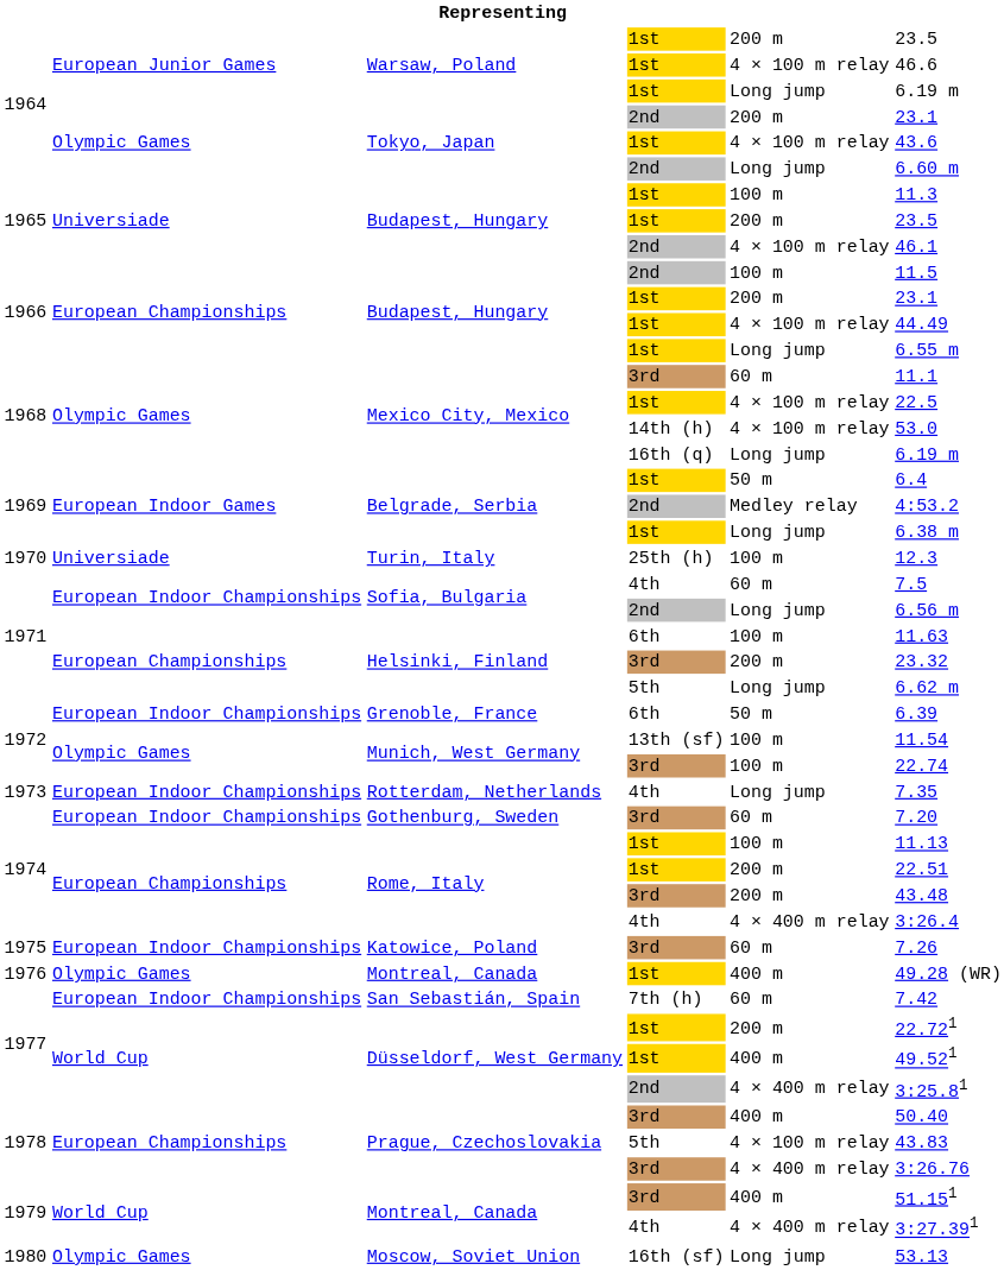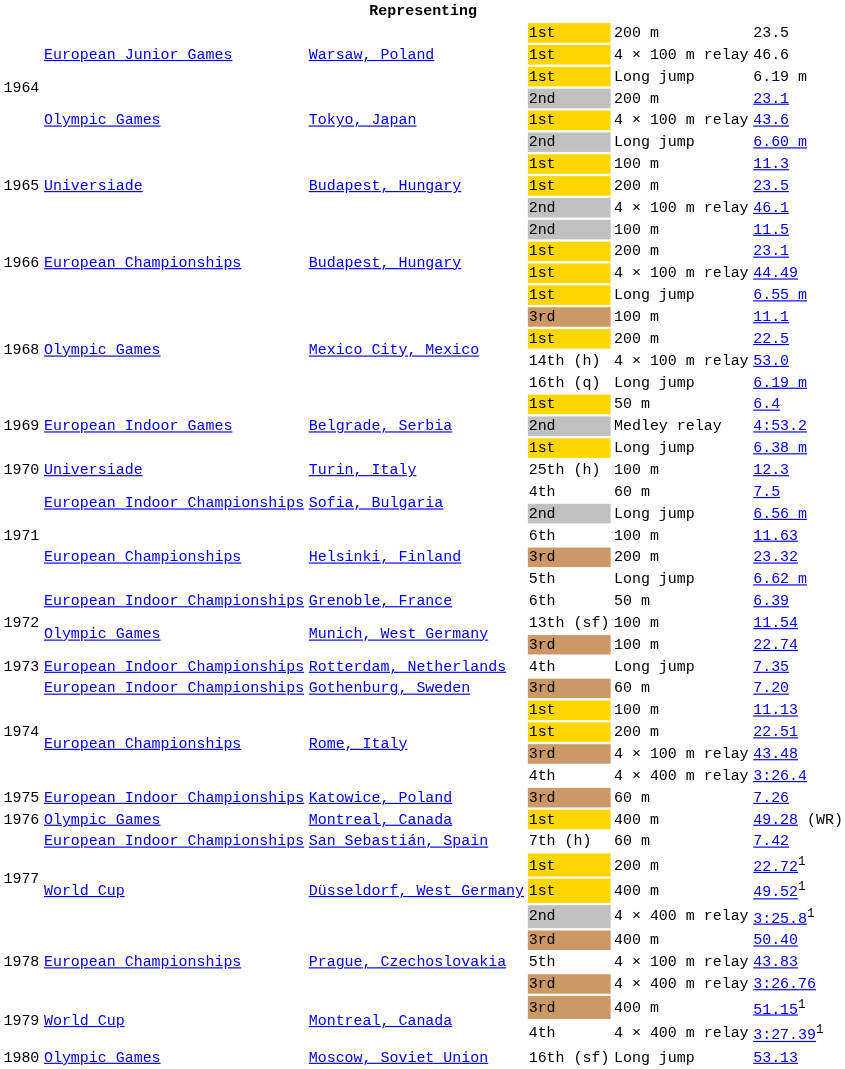 <table>
 <tr>
 <th colspan="6">Representing </th>
 </tr>
 <tr>
 <td rowspan=6>1964</td>
 <td rowspan=3><a href='#'>European Junior Games</a></td>
 <td rowspan=3><a href='#'>Warsaw, Poland</a></td>
 <td bgcolor=gold>1st</td>
 <td>200 m</td>
 <td>23.5</td>
 </tr>
 <tr>
 <td bgcolor=gold>1st</td>
 <td>4 × 100 m relay</td>
 <td>46.6</td>
 </tr>
 <tr>
 <td bgcolor=gold>1st</td>
 <td>Long jump</td>
 <td>6.19 m</td>
 </tr>
 <tr>
 <td rowspan=3><a href='#'>Olympic Games</a></td>
 <td rowspan=3><a href='#'>Tokyo, Japan</a></td>
 <td bgcolor=silver>2nd</td>
 <td>200 m</td>
 <td><a href='#'>23.1</a></td>
 </tr>
 <tr>
 <td bgcolor=gold>1st</td>
 <td>4 × 100 m relay</td>
 <td><a href='#'>43.6</a></td>
 </tr>
 <tr>
 <td bgcolor=silver>2nd</td>
 <td>Long jump</td>
 <td><a href='#'>6.60 m</a></td>
 </tr>
 <tr>
 <td rowspan=3>1965</td>
 <td rowspan=3><a href='#'>Universiade</a></td>
 <td rowspan=3><a href='#'>Budapest, Hungary</a></td>
 <td bgcolor=gold>1st</td>
 <td>100 m</td>
 <td><a href='#'>11.3</a></td>
 </tr>
 <tr>
 <td bgcolor=gold>1st</td>
 <td>200 m</td>
 <td><a href='#'>23.5</a></td>
 </tr>
 <tr>
 <td bgcolor=silver>2nd</td>
 <td>4 × 100 m relay</td>
 <td><a href='#'>46.1</a></td>
 </tr>
 <tr>
 <td rowspan=4>1966</td>
 <td rowspan=4><a href='#'>European Championships</a></td>
 <td rowspan=4><a href='#'>Budapest, Hungary</a></td>
 <td bgcolor=silver>2nd</td>
 <td>100 m</td>
 <td><a href='#'>11.5</a></td>
 </tr>
 <tr>
 <td bgcolor=gold>1st</td>
 <td>200 m</td>
 <td><a href='#'>23.1</a></td>
 </tr>
 <tr>
 <td bgcolor=gold>1st</td>
 <td>4 × 100 m relay</td>
 <td><a href='#'>44.49</a></td>
 </tr>
 <tr>
 <td bgcolor=gold>1st</td>
 <td>Long jump</td>
 <td><a href='#'>6.55 m</a></td>
 </tr>
 <tr>
 <td rowspan=4>1968</td>
 <td rowspan=4><a href='#'>Olympic Games</a></td>
 <td rowspan=4><a href='#'>Mexico City, Mexico</a></td>
 <td bgcolor=cc9966>3rd</td>
-<td>60 m</td>
+<td>100 m</td>
 <td><a href='#'>11.1</a></td>
 </tr>
 <tr>
 <td bgcolor=gold>1st</td>
-<td>4 × 100 m relay</td>
+<td>200 m</td>
 <td><a href='#'>22.5</a></td>
 </tr>
 <tr>
 <td>14th (h)</td>
 <td>4 × 100 m relay</td>
 <td><a href='#'>53.0</a></td>
 </tr>
 <tr>
 <td>16th (q)</td>
 <td>Long jump</td>
 <td><a href='#'>6.19 m</a></td>
 </tr>
 <tr>
 <td rowspan=3>1969</td>
 <td rowspan=3><a href='#'>European Indoor Games</a></td>
 <td rowspan=3><a href='#'>Belgrade, Serbia</a></td>
 <td bgcolor=gold>1st</td>
 <td>50 m</td>
 <td><a href='#'>6.4</a></td>
 </tr>
 <tr>
 <td bgcolor=silver>2nd</td>
 <td>Medley relay</td>
 <td><a href='#'>4:53.2</a></td>
 </tr>
 <tr>
 <td bgcolor=gold>1st</td>
 <td>Long jump</td>
 <td><a href='#'>6.38 m</a></td>
 </tr>
 <tr>
 <td>1970</td>
 <td><a href='#'>Universiade</a></td>
 <td><a href='#'>Turin, Italy</a></td>
 <td>25th (h)</td>
 <td>100 m</td>
 <td><a href='#'>12.3</a></td>
 </tr>
 <tr>
 <td rowspan=5>1971</td>
 <td rowspan=2><a href='#'>European Indoor Championships</a></td>
 <td rowspan=2><a href='#'>Sofia, Bulgaria</a></td>
 <td>4th</td>
 <td>60 m</td>
 <td><a href='#'>7.5</a></td>
 </tr>
 <tr>
 <td bgcolor=silver>2nd</td>
 <td>Long jump</td>
 <td><a href='#'>6.56 m</a></td>
 </tr>
 <tr>
 <td rowspan=3><a href='#'>European Championships</a></td>
 <td rowspan=3><a href='#'>Helsinki, Finland</a></td>
 <td>6th</td>
 <td>100 m</td>
 <td><a href='#'>11.63</a></td>
 </tr>
 <tr>
 <td bgcolor=cc9966>3rd</td>
 <td>200 m</td>
 <td><a href='#'>23.32</a></td>
 </tr>
 <tr>
 <td>5th</td>
 <td>Long jump</td>
 <td><a href='#'>6.62 m</a></td>
 </tr>
 <tr>
 <td rowspan=3>1972</td>
 <td><a href='#'>European Indoor Championships</a></td>
 <td><a href='#'>Grenoble, France</a></td>
 <td>6th</td>
 <td>50 m</td>
 <td><a href='#'>6.39</a></td>
 </tr>
 <tr>
 <td rowspan=2><a href='#'>Olympic Games</a></td>
 <td rowspan=2><a href='#'>Munich, West Germany</a></td>
 <td>13th (sf)</td>
 <td>100 m</td>
 <td><a href='#'>11.54</a></td>
 </tr>
 <tr>
 <td bgcolor=cc9966>3rd</td>
 <td>100 m</td>
 <td><a href='#'>22.74</a></td>
 </tr>
 <tr>
 <td>1973</td>
 <td><a href='#'>European Indoor Championships</a></td>
 <td><a href='#'>Rotterdam, Netherlands</a></td>
 <td>4th</td>
 <td>Long jump</td>
 <td><a href='#'>7.35</a></td>
 </tr>
 <tr>
 <td rowspan=5>1974</td>
 <td><a href='#'>European Indoor Championships</a></td>
 <td><a href='#'>Gothenburg, Sweden</a></td>
 <td bgcolor=cc9966>3rd</td>
 <td>60 m</td>
 <td><a href='#'>7.20</a></td>
 </tr>
 <tr>
 <td rowspan=4><a href='#'>European Championships</a></td>
 <td rowspan=4><a href='#'>Rome, Italy</a></td>
 <td bgcolor=gold>1st</td>
 <td>100 m</td>
 <td><a href='#'>11.13</a></td>
 </tr>
 <tr>
 <td bgcolor=gold>1st</td>
 <td>200 m</td>
 <td><a href='#'>22.51</a></td>
 </tr>
 <tr>
 <td bgcolor=cc9966>3rd</td>
-<td>200 m</td>
+<td>4 × 100 m relay</td>
 <td><a href='#'>43.48</a></td>
 </tr>
 <tr>
 <td>4th</td>
 <td>4 × 400 m relay</td>
 <td><a href='#'>3:26.4</a></td>
 </tr>
 <tr>
 <td>1975</td>
 <td><a href='#'>European Indoor Championships</a></td>
 <td><a href='#'>Katowice, Poland</a></td>
 <td bgcolor=cc9966>3rd</td>
 <td>60 m</td>
 <td><a href='#'>7.26</a></td>
 </tr>
 <tr>
 <td>1976</td>
 <td><a href='#'>Olympic Games</a></td>
 <td><a href='#'>Montreal, Canada</a></td>
 <td bgcolor=gold>1st</td>
 <td>400 m</td>
 <td><a href='#'>49.28</a> (WR)</td>
 </tr>
 <tr>
 <td rowspan=4>1977</td>
 <td><a href='#'>European Indoor Championships</a></td>
 <td><a href='#'>San Sebastián, Spain</a></td>
 <td>7th (h)</td>
 <td>60 m</td>
 <td><a href='#'>7.42</a></td>
 </tr>
 <tr>
 <td rowspan=3><a href='#'>World Cup</a></td>
 <td rowspan=3><a href='#'>Düsseldorf, West Germany</a></td>
 <td bgcolor=gold>1st</td>
 <td>200 m</td>
 <td><a href='#'>22.72</a><sup>1</sup></td>
 </tr>
 <tr>
 <td bgcolor=gold>1st</td>
 <td>400 m</td>
 <td><a href='#'>49.52</a><sup>1</sup></td>
 </tr>
 <tr>
 <td bgcolor=silver>2nd</td>
 <td>4 × 400 m relay</td>
 <td><a href='#'>3:25.8</a><sup>1</sup></td>
 </tr>
 <tr>
 <td rowspan=3>1978</td>
 <td rowspan=3><a href='#'>European Championships</a></td>
 <td rowspan=3><a href='#'>Prague, Czechoslovakia</a></td>
 <td bgcolor=cc9966>3rd</td>
 <td>400 m</td>
 <td><a href='#'>50.40</a></td>
 </tr>
 <tr>
 <td>5th</td>
 <td>4 × 100 m relay</td>
 <td><a href='#'>43.83</a></td>
 </tr>
 <tr>
 <td bgcolor=cc9966>3rd</td>
 <td>4 × 400 m relay</td>
 <td><a href='#'>3:26.76</a></td>
 </tr>
 <tr>
 <td rowspan=2>1979</td>
 <td rowspan=2><a href='#'>World Cup</a></td>
 <td rowspan=2><a href='#'>Montreal, Canada</a></td>
 <td bgcolor=cc9966>3rd</td>
 <td>400 m</td>
 <td><a href='#'>51.15</a><sup>1</sup></td>
 </tr>
 <tr>
 <td>4th</td>
 <td>4 × 400 m relay</td>
 <td><a href='#'>3:27.39</a><sup>1</sup></td>
 </tr>
 <tr>
 <td>1980</td>
 <td><a href='#'>Olympic Games</a></td>
 <td><a href='#'>Moscow, Soviet Union</a></td>
 <td>16th (sf)</td>
 <td>Long jump</td>
 <td><a href='#'>53.13</a></td>
 </tr>
 </table>
